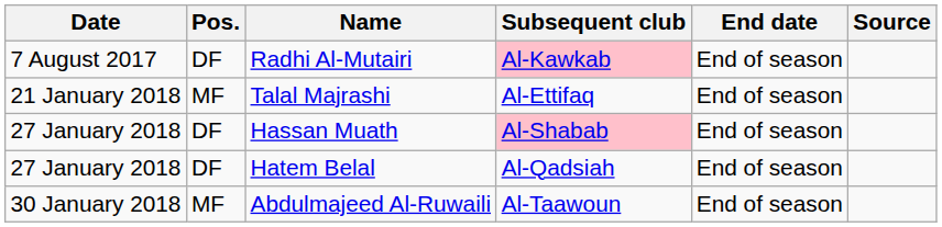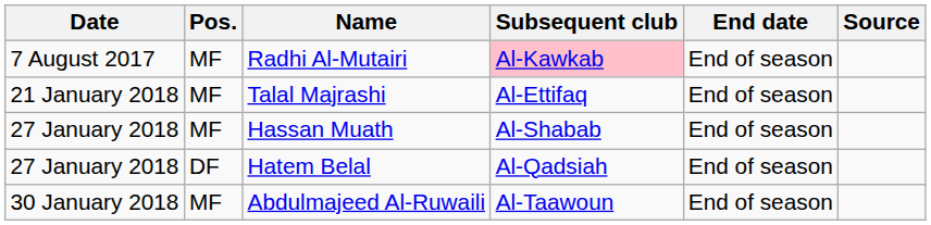 <table class="wikitable" style="text-align:left">
 <tr>
 <th>Date</th>
 <th>Pos.</th>
 <th>Name</th>
 <th>Subsequent club</th>
 <th>End date</th>
 <th>Source</th>
 </tr>
 <tr>
 <td>7 August 2017</td>
-<td>DF</td>
+<td>MF</td>
 <td> <a href='#'>Radhi Al-Mutairi</a></td>
 <td style="background: pink;"> <a href='#'>Al-Kawkab</a></td>
 <td>End of season</td>
 <td></td>
 </tr>
 <tr>
 <td>21 January 2018</td>
 <td>MF</td>
 <td> <a href='#'>Talal Majrashi</a></td>
 <td> <a href='#'>Al-Ettifaq</a></td>
 <td>End of season</td>
 <td></td>
 </tr>
 <tr>
 <td>27 January 2018</td>
-<td>DF</td>
+<td>MF</td>
 <td> <a href='#'>Hassan Muath</a></td>
-<td style="background: pink;"> <a href='#'>Al-Shabab</a></td>
+<td> <a href='#'>Al-Shabab</a></td>
 <td>End of season</td>
 <td></td>
 </tr>
 <tr>
 <td>27 January 2018</td>
 <td>DF</td>
 <td> <a href='#'>Hatem Belal</a></td>
 <td> <a href='#'>Al-Qadsiah</a></td>
 <td>End of season</td>
 <td></td>
 </tr>
 <tr>
 <td>30 January 2018</td>
 <td>MF</td>
 <td> <a href='#'>Abdulmajeed Al-Ruwaili</a></td>
 <td> <a href='#'>Al-Taawoun</a></td>
 <td>End of season</td>
 <td></td>
 </tr>
 </table>
